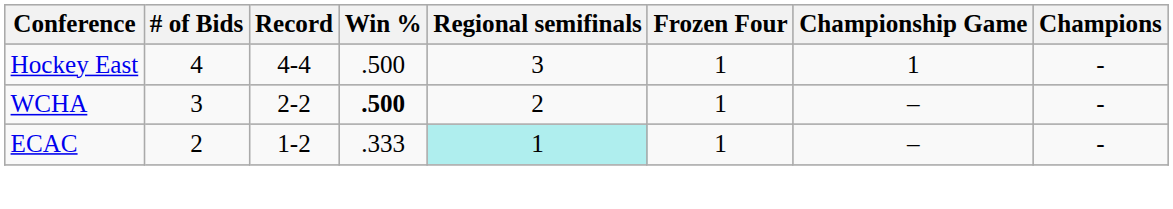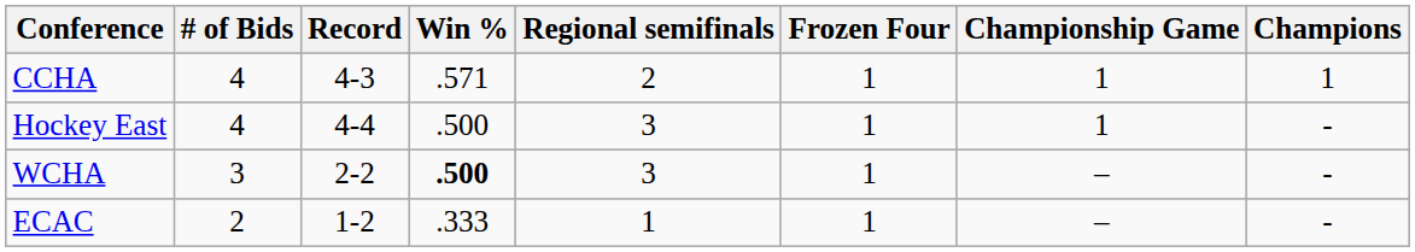 <table class="wikitable sortable">
 <tr>
 <th>Conference</th>
 <th># of Bids</th>
 <th>Record</th>
 <th>Win %</th>
 <th>Regional semifinals</th>
 <th>Frozen Four</th>
 <th>Championship Game</th>
 <th>Champions</th>
+</tr>
+<tr align="center">
+<td align="left"><a href='#'>CCHA</a></td>
+<td>4</td>
+<td>4-3</td>
+<td>.571</td>
+<td>2</td>
+<td>1</td>
+<td>1</td>
+<td>1</td>
 </tr>
 <tr align="center">
 <td align="left"><a href='#'>Hockey East</a></td>
 <td>4</td>
 <td>4-4</td>
 <td>.500</td>
 <td>3</td>
 <td>1</td>
 <td>1</td>
 <td>-</td>
 </tr>
 <tr align="center">
 <td align="left"><a href='#'>WCHA</a></td>
 <td>3</td>
 <td>2-2</td>
 <td><strong>.500</strong></td>
-<td>2</td>
+<td>3</td>
 <td>1</td>
 <td>–</td>
 <td>-</td>
 </tr>
 <tr align="center">
 <td align="left"><a href='#'>ECAC</a></td>
 <td>2</td>
 <td>1-2</td>
 <td>.333</td>
-<td style="background: paleturquoise;">1</td>
+<td>1</td>
 <td>1</td>
 <td>–</td>
 <td>-</td>
 </tr>
 </table>
